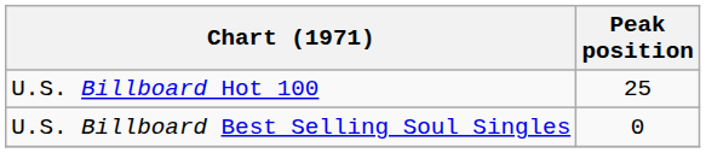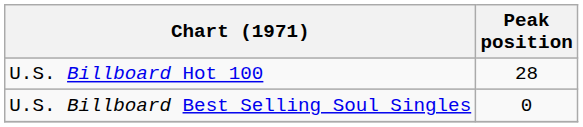 <table class="wikitable">
 <tr>
 <th>Chart (1971)</th>
 <th>Peak<br>position</th>
 </tr>
 <tr>
 <td>U.S. <a href='#'><em>Billboard</em> Hot 100</a></td>
-<td align="center">25</td>
+<td align="center">28</td>
 </tr>
 <tr>
 <td>U.S. <em>Billboard</em> <a href='#'>Best Selling Soul Singles</a></td>
 <td align="center">0</td>
 </tr>
 <tr>
 </tr>
 </table>
